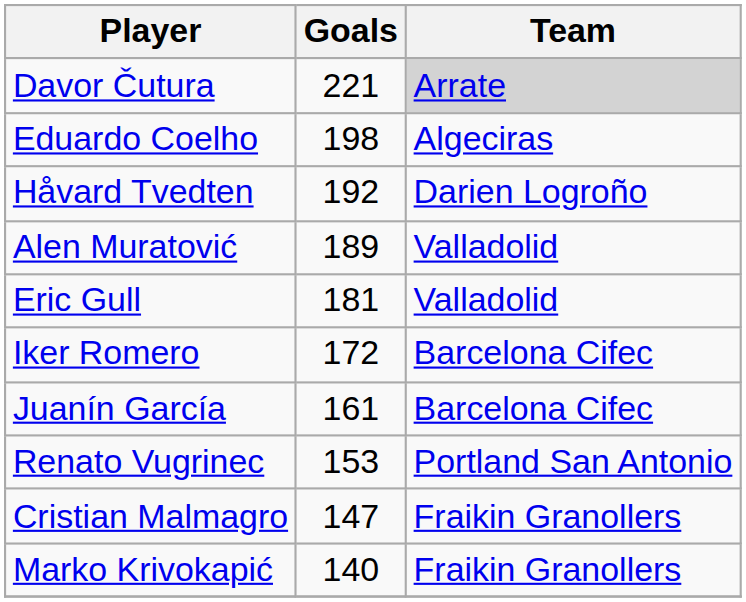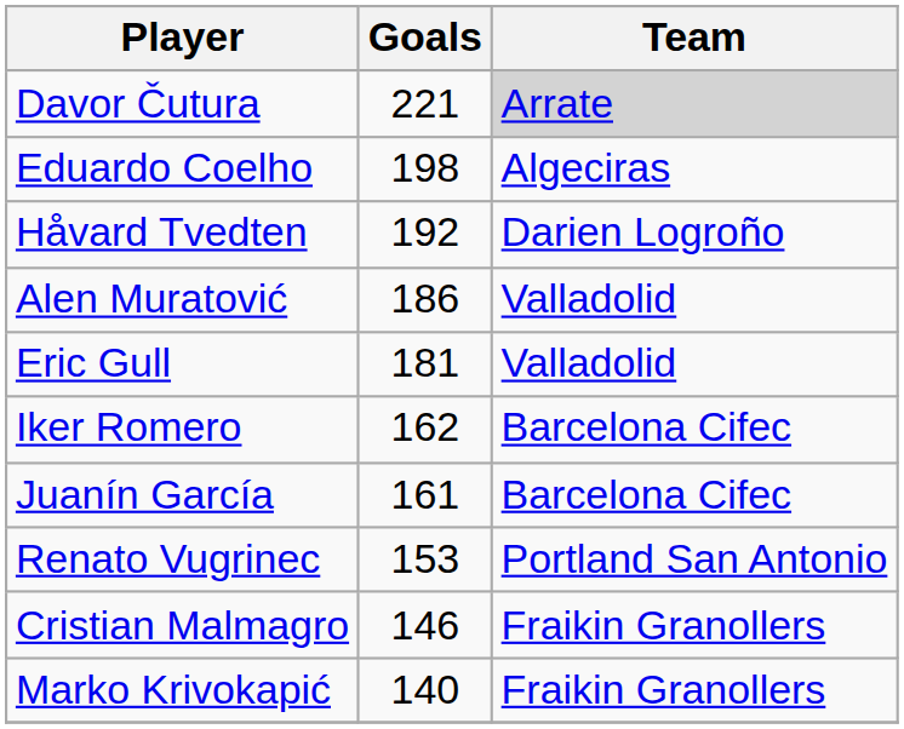 <table class="wikitable">
 <tr>
 <th>Player</th>
 <th>Goals</th>
 <th>Team</th>
 </tr>
 <tr>
 <td> <a href='#'>Davor Čutura</a></td>
 <td style="text-align:center;">221</td>
 <td style="background: lightgrey;"><a href='#'>Arrate</a></td>
 </tr>
 <tr>
 <td> <a href='#'>Eduardo Coelho</a></td>
 <td style="text-align:center;">198</td>
 <td><a href='#'>Algeciras</a></td>
 </tr>
 <tr>
 <td> <a href='#'>Håvard Tvedten</a></td>
 <td style="text-align:center;">192</td>
 <td><a href='#'>Darien Logroño</a></td>
 </tr>
 <tr>
 <td> <a href='#'>Alen Muratović</a></td>
-<td style="text-align:center;">189</td>
+<td style="text-align:center;">186</td>
 <td><a href='#'>Valladolid</a></td>
 </tr>
 <tr>
 <td> <a href='#'>Eric Gull</a></td>
 <td style="text-align:center;">181</td>
 <td><a href='#'>Valladolid</a></td>
 </tr>
 <tr>
 <td> <a href='#'>Iker Romero</a></td>
-<td style="text-align:center;">172</td>
+<td style="text-align:center;">162</td>
 <td><a href='#'>Barcelona Cifec</a></td>
 </tr>
 <tr>
 <td> <a href='#'>Juanín García</a></td>
 <td style="text-align:center;">161</td>
 <td><a href='#'>Barcelona Cifec</a></td>
 </tr>
 <tr>
 <td> <a href='#'>Renato Vugrinec</a></td>
 <td style="text-align:center;">153</td>
 <td><a href='#'>Portland San Antonio</a></td>
 </tr>
 <tr>
 <td> <a href='#'>Cristian Malmagro</a></td>
-<td style="text-align:center;">147</td>
+<td style="text-align:center;">146</td>
 <td><a href='#'>Fraikin Granollers</a></td>
 </tr>
 <tr>
 <td> <a href='#'>Marko Krivokapić</a></td>
 <td style="text-align:center;">140</td>
 <td><a href='#'>Fraikin Granollers</a></td>
 </tr>
 <tr>
 </tr>
 </table>
